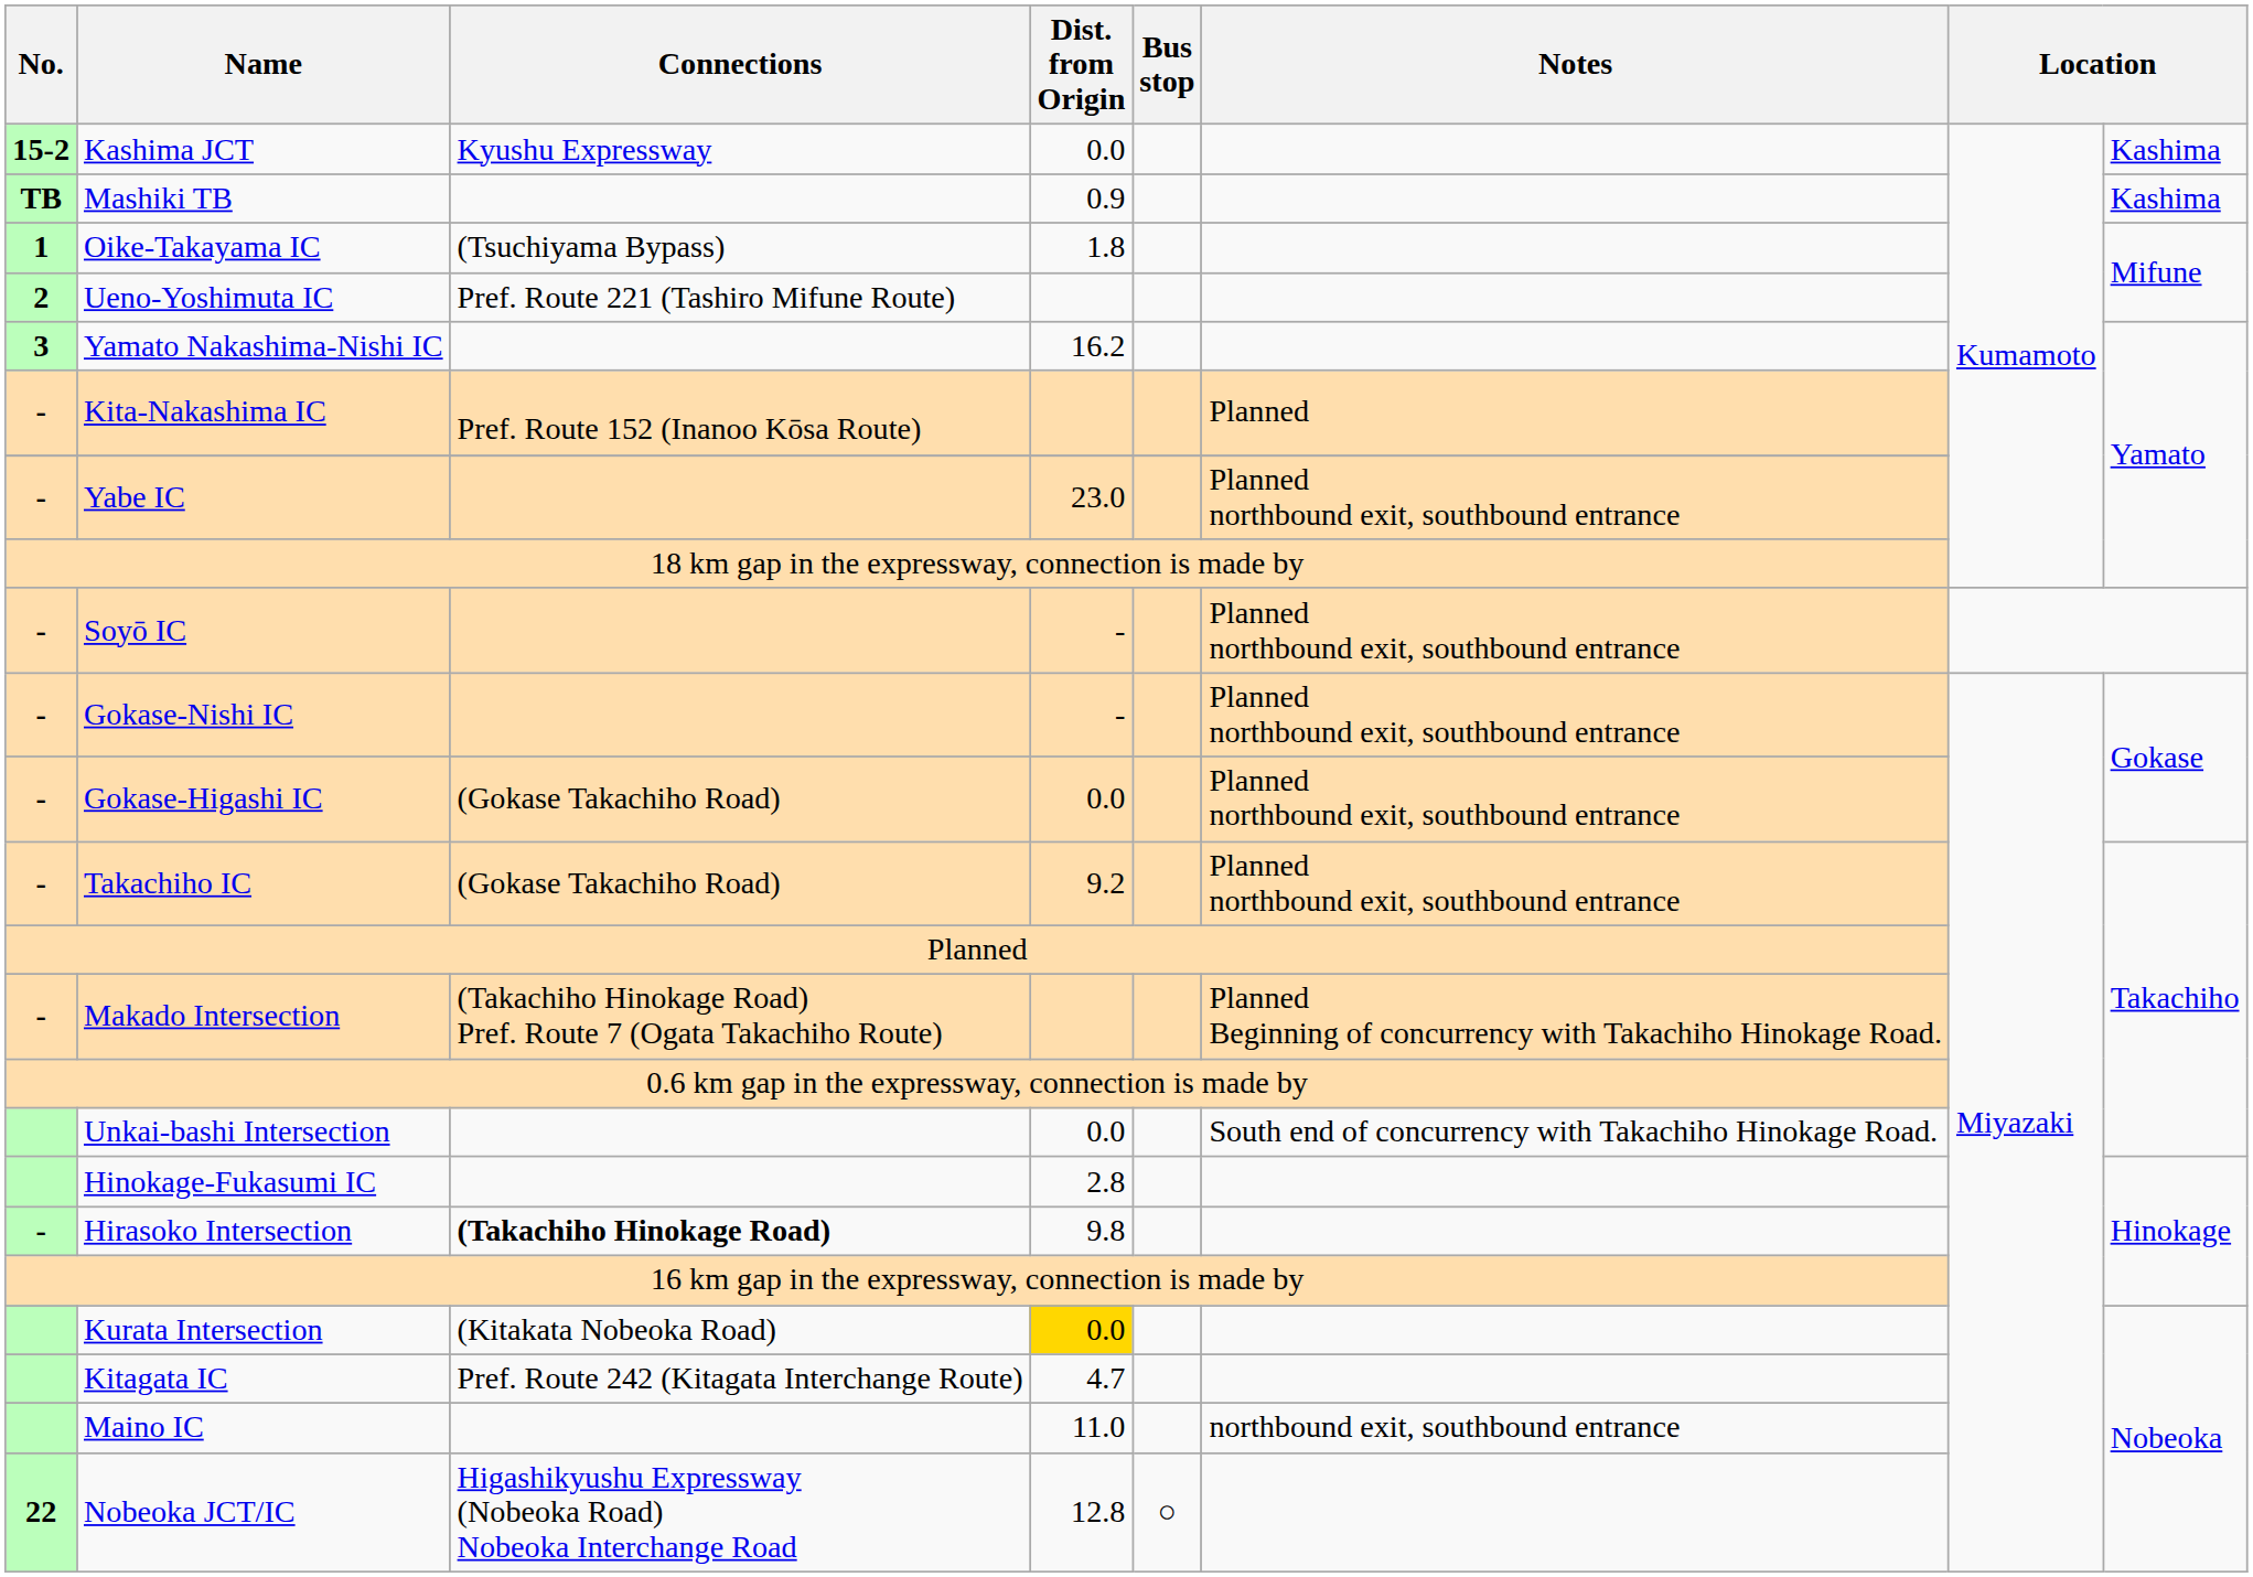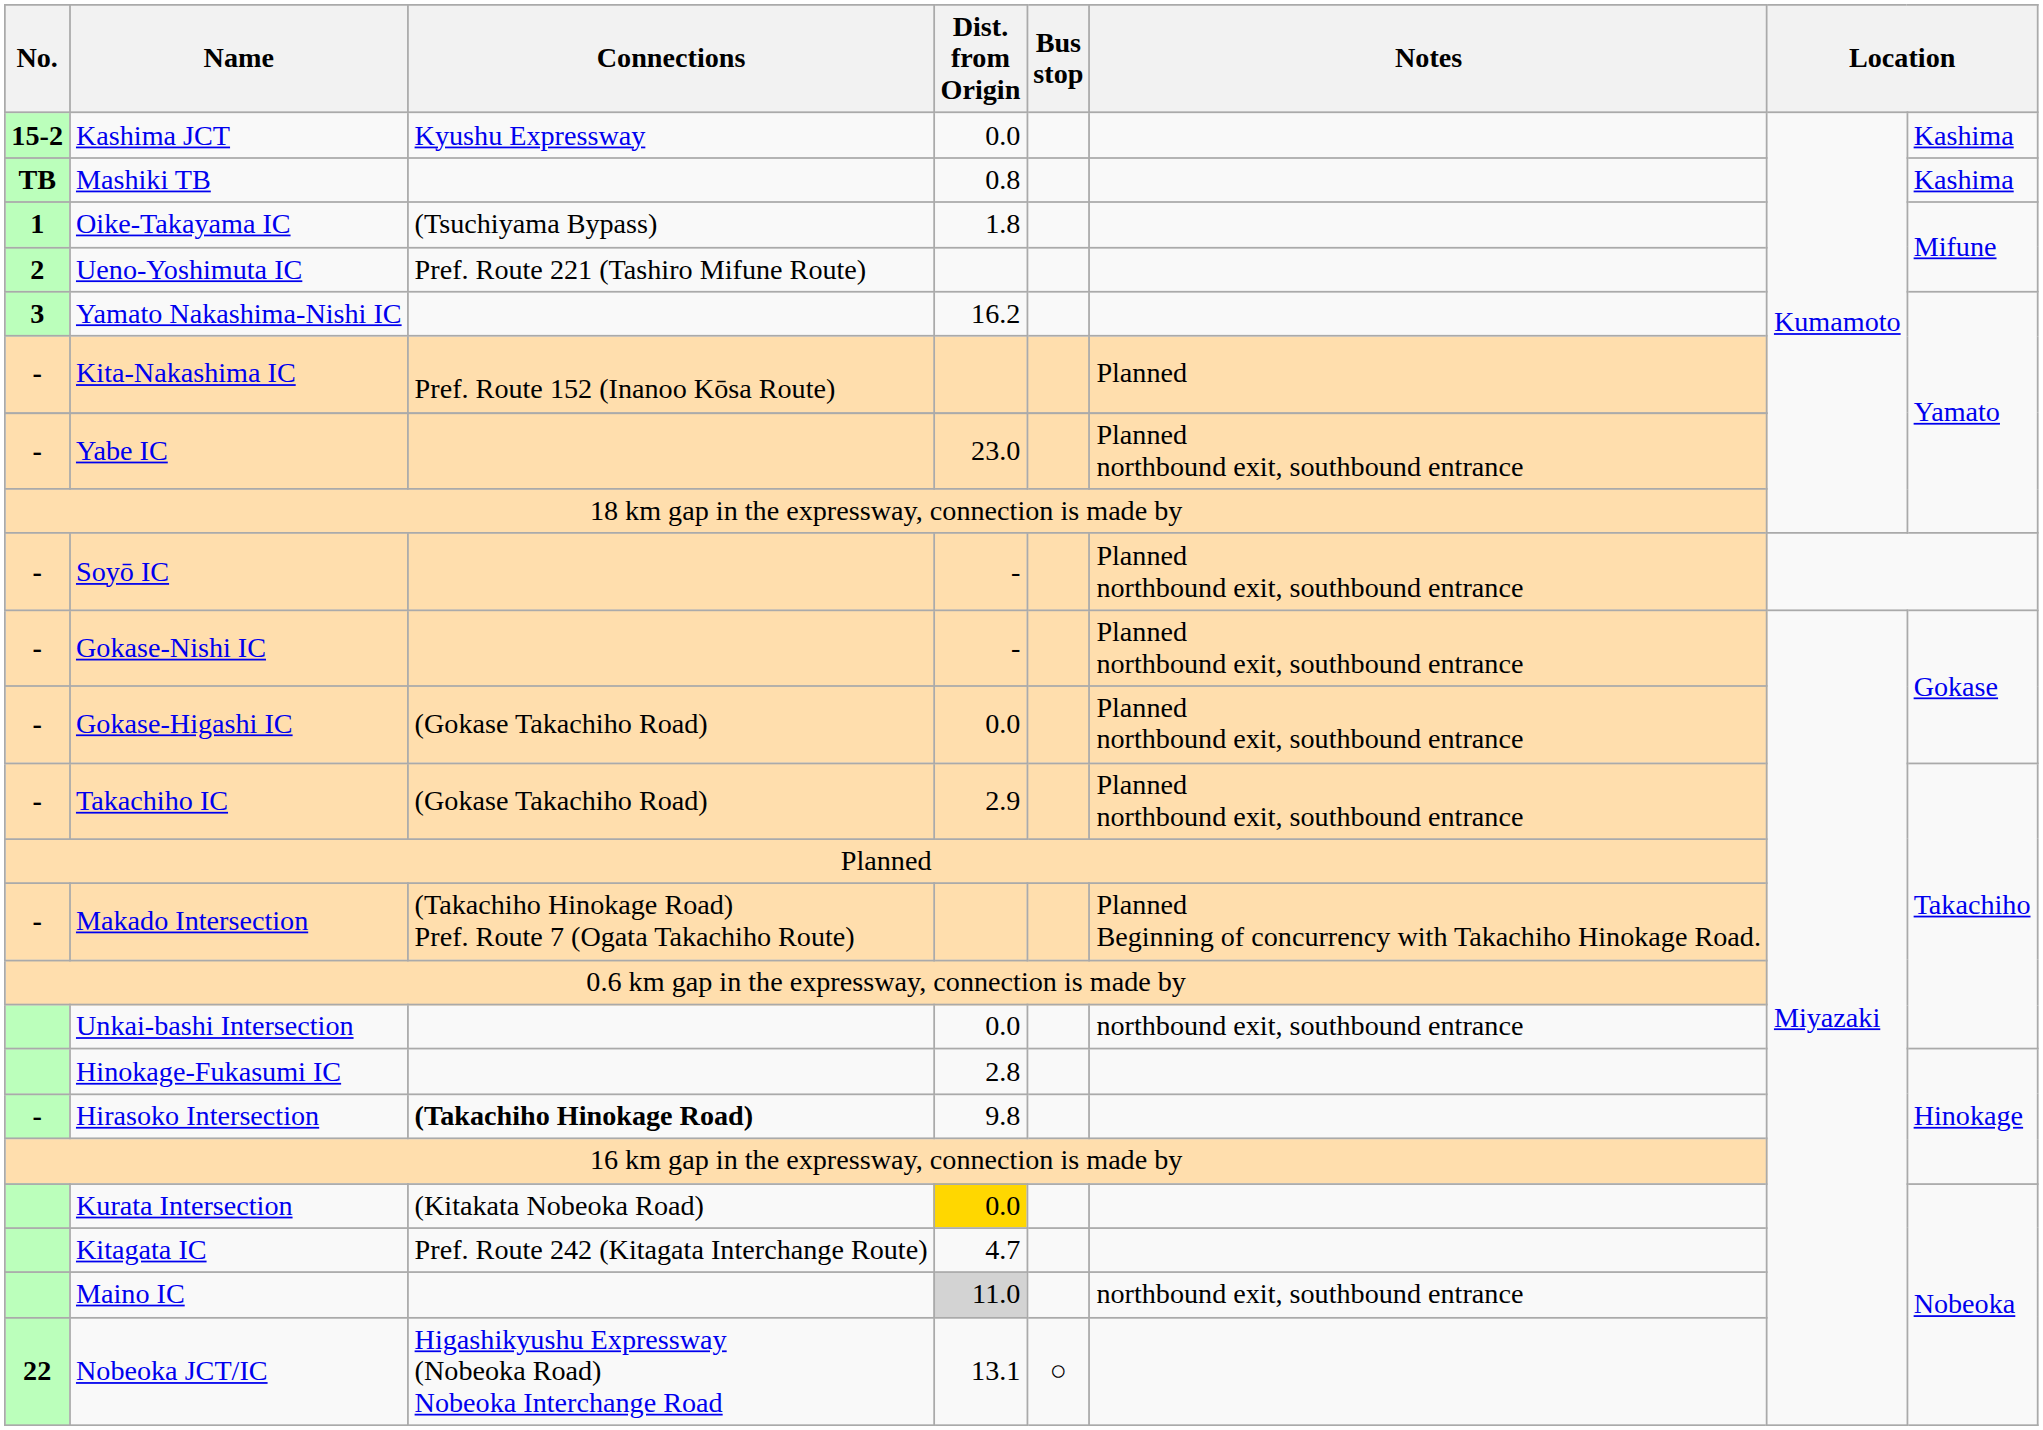 <table class="wikitable">
 <tr>
 <th>No.</th>
 <th>Name</th>
 <th>Connections</th>
 <th>Dist.<br>from<br>Origin</th>
 <th>Bus<br>stop</th>
 <th>Notes</th>
 <th colspan="2">Location</th>
 </tr>
 <tr>
 <th style="background-color: #BFB;">15-2</th>
 <td><a href='#'>Kashima JCT</a></td>
 <td> <a href='#'>Kyushu Expressway</a></td>
 <td style="text-align: right;">0.0</td>
 <td></td>
 <td></td>
 <td rowspan="9" style="width:1em;"><a href='#'>Kumamoto</a></td>
 <td><a href='#'>Kashima</a></td>
 </tr>
 <tr>
 <th style="background-color: #BFB;">TB</th>
 <td><a href='#'>Mashiki TB</a></td>
 <td></td>
-<td style="text-align: right;">0.9</td>
+<td style="text-align: right;">0.8</td>
 <td></td>
 <td></td>
 <td><a href='#'>Kashima</a></td>
 </tr>
 <tr>
 <th style="background-color: #BFB;">1</th>
 <td><a href='#'>Oike-Takayama IC</a></td>
 <td> (Tsuchiyama Bypass)</td>
 <td style="text-align: right;">1.8</td>
 <td></td>
 <td></td>
 <td rowspan="2"><a href='#'>Mifune</a></td>
 </tr>
 <tr>
 <th style="background-color:#BFB; ">2</th>
 <td><a href='#'>Ueno-Yoshimuta IC</a></td>
 <td>Pref. Route 221 (Tashiro Mifune Route)</td>
 <td style="text-align: right;"></td>
 <td></td>
 <td></td>
 </tr>
 <tr>
 <th style="background-color:#BFB; ">3</th>
 <td><a href='#'>Yamato Nakashima-Nishi IC</a></td>
 <td></td>
 <td style="text-align: right; ">16.2</td>
 <td></td>
 <td></td>
 <td rowspan="5"><a href='#'>Yamato</a></td>
 </tr>
 <tr>
 <th style="background-color:#ffdead; ">-</th>
 <td style="background-color:#ffdead; "><a href='#'>Kita-Nakashima IC</a></td>
 <td style="background-color:#ffdead; "><br>Pref. Route 152 (Inanoo Kōsa Route)</td>
 <td style="background-color:#ffdead; text-align: right; "></td>
 <td style="background-color:#ffdead; "></td>
 <td style="background-color:#ffdead; ">Planned</td>
 </tr>
 <tr>
 </tr>
 <tr>
 <th style="background-color:#ffdead; ">-</th>
 <td style="background-color:#ffdead; "><a href='#'>Yabe IC</a></td>
 <td style="background-color:#ffdead; "></td>
 <td style="background-color:#ffdead; text-align: right; ">23.0</td>
 <td style="background-color:#ffdead; "></td>
 <td style="background-color:#ffdead; ">Planned<br>northbound exit, southbound entrance</td>
 </tr>
 <tr>
 <td colspan=6 style="text-align:center; background-color:#ffdead;">18 km gap in the expressway, connection is made by </td>
 </tr>
 <tr>
 <th style="background-color:#ffdead; ">-</th>
 <td style="background-color:#ffdead; "><a href='#'>Soyō IC</a></td>
 <td style="background-color:#ffdead; "></td>
 <td style="background-color:#ffdead; text-align: right; ">-</td>
 <td style="background-color:#ffdead; "></td>
 <td style="background-color:#ffdead; ">Planned<br>northbound exit, southbound entrance</td>
 </tr>
 <tr>
 <th style="background-color:#ffdead; ">-</th>
 <td style="background-color:#ffdead; "><a href='#'>Gokase-Nishi IC</a></td>
 <td style="background-color:#ffdead; "></td>
 <td style="background-color:#ffdead; text-align: right; ">-</td>
 <td style="background-color:#ffdead; "></td>
 <td style="background-color:#ffdead; ">Planned<br>northbound exit, southbound entrance</td>
 <td rowspan="14" style="width:1em;"><a href='#'>Miyazaki</a></td>
 <td rowspan="2"><a href='#'>Gokase</a></td>
 </tr>
 <tr>
 <th style="background-color:#ffdead; ">-</th>
 <td style="background-color:#ffdead; "><a href='#'>Gokase-Higashi IC</a></td>
 <td style="background-color:#ffdead; "> (Gokase Takachiho Road)</td>
 <td style="background-color:#ffdead; text-align: right; ">0.0</td>
 <td style="background-color:#ffdead; "></td>
 <td style="background-color:#ffdead; ">Planned<br>northbound exit, southbound entrance</td>
 </tr>
 <tr>
 <th style="background-color:#ffdead; ">-</th>
 <td style="background-color:#ffdead; "><a href='#'>Takachiho IC</a></td>
 <td style="background-color:#ffdead; "> (Gokase Takachiho Road)</td>
-<td style="background-color:#ffdead; text-align: right; ">9.2</td>
+<td style="background-color:#ffdead; text-align: right; ">2.9</td>
 <td style="background-color:#ffdead; "></td>
 <td style="background-color:#ffdead; ">Planned<br>northbound exit, southbound entrance</td>
 <td rowspan="5"><a href='#'>Takachiho</a></td>
 </tr>
 <tr>
 <td colspan=6 style="text-align:center; background-color:#ffdead;">Planned</td>
 </tr>
 <tr>
 <th style="background-color:#ffdead; ">-</th>
 <td style="background-color:#ffdead; "><a href='#'>Makado Intersection</a></td>
 <td style="background-color:#ffdead; "> (Takachiho Hinokage Road)<br>Pref. Route 7 (Ogata Takachiho Route)</td>
 <td style="background-color:#ffdead; text-align: right; "></td>
 <td style="background-color:#ffdead; "></td>
 <td style="background-color:#ffdead; ">Planned<br>Beginning of concurrency with Takachiho Hinokage Road.</td>
 </tr>
 <tr>
 <td colspan=6 style="text-align:center; background-color:#ffdead;">0.6 km gap in the expressway, connection is made by </td>
 </tr>
 <tr>
 <th style="background-color:#BFB; "></th>
 <td><a href='#'>Unkai-bashi Intersection</a></td>
 <td></td>
 <td style="text-align: right;">0.0</td>
 <td></td>
-<td>South end of concurrency with Takachiho Hinokage Road.</td>
+<td>northbound exit, southbound entrance</td>
 </tr>
 <tr>
 <th style="background-color:#BFB; "></th>
 <td><a href='#'>Hinokage-Fukasumi IC</a></td>
 <td></td>
 <td style="text-align: right; ">2.8</td>
 <td></td>
 <td></td>
 <td rowspan="3"><a href='#'>Hinokage</a></td>
 </tr>
 <tr>
 <th style="background-color:#BFB; ">-</th>
 <td><a href='#'>Hirasoko Intersection</a></td>
 <td><strong> (Takachiho Hinokage Road)</strong></td>
 <td style="text-align: right; ">9.8</td>
 <td></td>
 <td></td>
 </tr>
 <tr>
 <td colspan=6 style="text-align:center; background-color:#ffdead;">16 km gap in the expressway, connection is made by </td>
 </tr>
 <tr>
 <th style="background-color: #BFB;"></th>
 <td><a href='#'>Kurata Intersection</a></td>
 <td> (Kitakata Nobeoka Road)</td>
 <td style="background: gold; text-align: right;">0.0</td>
 <td></td>
 <td></td>
 <td rowspan="4"><a href='#'>Nobeoka</a></td>
 </tr>
 <tr>
 <th style="background-color: #BFB;"></th>
 <td><a href='#'>Kitagata IC</a></td>
 <td>Pref. Route 242 (Kitagata Interchange Route)</td>
 <td style="text-align: right;">4.7</td>
 <td></td>
 <td></td>
 </tr>
 <tr>
 <th style="background-color: #BFB;"></th>
 <td><a href='#'>Maino IC</a></td>
 <td></td>
-<td style="text-align: right;">11.0</td>
+<td style="background: lightgrey; text-align: right;">11.0</td>
 <td></td>
 <td>northbound exit, southbound entrance</td>
 </tr>
 <tr>
 <th style="background-color: #BFB;">22</th>
 <td><a href='#'>Nobeoka JCT/IC</a></td>
 <td> <a href='#'>Higashikyushu Expressway</a><br> (Nobeoka Road)<br><a href='#'>Nobeoka Interchange Road</a></td>
-<td style="text-align: right;">12.8</td>
+<td style="text-align: right;">13.1</td>
 <td style="text-align: center;">○</td>
 <td></td>
 </tr>
 </table>
